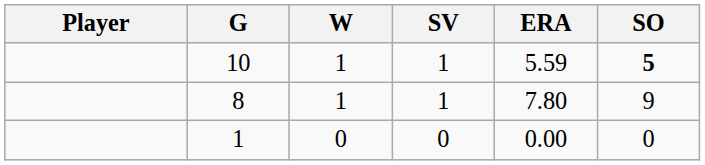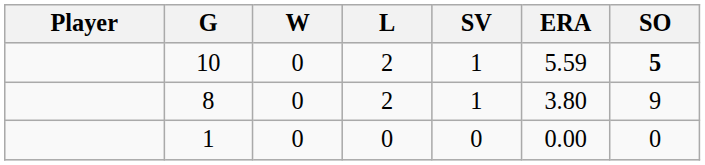 <table class="wikitable sortable">
 <tr>
 <th bgcolor="#DDDDFF" width="16%">Player</th>
 <th bgcolor="#DDDDFF" width="9%">G</th>
 <th bgcolor="#DDDDFF" width="9%">W</th>
+<th bgcolor="#DDDDFF" width="9%">L</th>
 <th bgcolor="#DDDDFF" width="9%">SV</th>
 <th bgcolor="#DDDDFF" width="9%">ERA</th>
 <th bgcolor="#DDDDFF" width="9%">SO</th>
 </tr>
 <tr align="center">
 <td></td>
 <td>10</td>
-<td>1</td>
+<td>0</td>
+<td>2</td>
 <td>1</td>
 <td>5.59</td>
 <td><strong>5</strong></td>
 </tr>
 <tr align="center">
 <td></td>
 <td>8</td>
+<td>0</td>
+<td>2</td>
 <td>1</td>
-<td>1</td>
-<td>7.80</td>
+<td>3.80</td>
 <td>9</td>
 </tr>
 <tr align="center">
 <td></td>
 <td>1</td>
 <td>0</td>
 <td>0</td>
+<td>0</td>
 <td>0.00</td>
 <td>0</td>
 </tr>
 </table>
